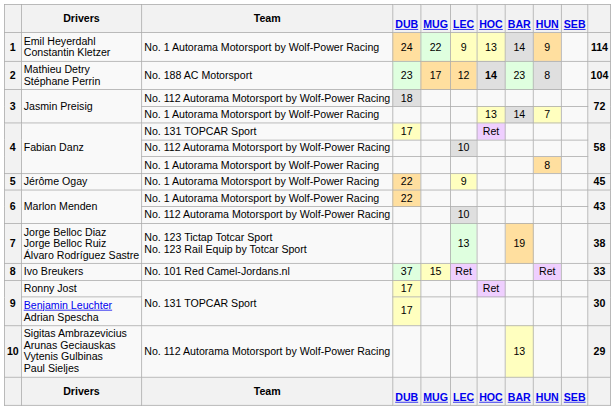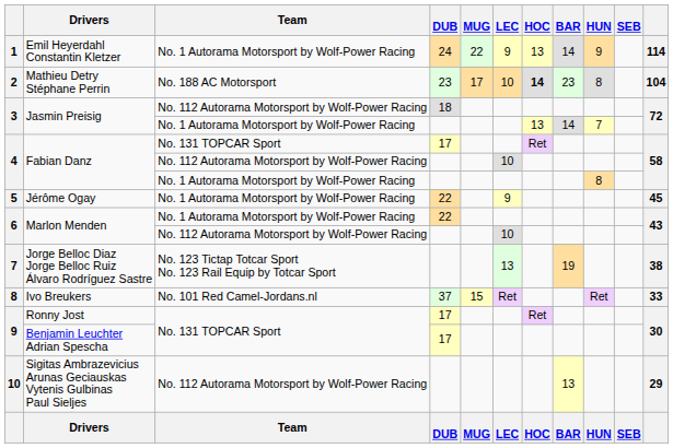 <table align=left| class="wikitable" style="font-size: 85%; text-align: center">
 <tr valign="top">
 <th valign=middle></th>
 <th valign=middle>Drivers</th>
 <th valign=middle>Team</th>
 <th><br><a href='#'>DUB</a></th>
 <th><br><a href='#'>MUG</a></th>
 <th><br><a href='#'>LEC</a></th>
 <th><br><a href='#'>HOC</a></th>
 <th><br><a href='#'>BAR</a></th>
 <th><br><a href='#'>HUN</a></th>
 <th><br><a href='#'>SEB</a></th>
 <th valign=middle>  </th>
 </tr>
 <tr>
 <th>1</th>
 <td align=left> Emil Heyerdahl<br> Constantin Kletzer</td>
 <td align=left> No. 1 Autorama Motorsport by Wolf-Power Racing</td>
 <td style="background:#FFDF9F;">24</td>
 <td style="background:#DFFFDF;">22</td>
 <td style="background:#FFFFBF;">9</td>
 <td style="background:#FFFFBF;">13</td>
 <td style="background:#DFDFDF;">14</td>
 <td style="background:#FFDF9F;">9</td>
 <td></td>
 <th>114</th>
 </tr>
 <tr>
 <th>2</th>
 <td align=left> Mathieu Detry<br> Stéphane Perrin</td>
 <td align=left> No. 188 AC Motorsport</td>
 <td style="background:#DFFFDF;">23</td>
 <td style="background:#FFDF9F;">17</td>
-<td style="background:#FFDF9F;">12</td>
+<td style="background:#FFDF9F;">10</td>
 <td style="background:#DFDFDF;"><strong>14</strong></td>
 <td style="background:#DFFFDF;">23</td>
 <td style="background:#DFDFDF;">8</td>
 <td></td>
 <th>104</th>
 </tr>
 <tr>
 <th rowspan=2>3</th>
 <td rowspan=2 align=left> Jasmin Preisig</td>
 <td align=left> No. 112 Autorama Motorsport by Wolf-Power Racing</td>
 <td style="background:#DFDFDF;">18</td>
 <td></td>
 <td></td>
 <td></td>
 <td></td>
 <td></td>
 <td></td>
 <th rowspan=2>72</th>
 </tr>
 <tr>
 <td align=left> No. 1 Autorama Motorsport by Wolf-Power Racing</td>
 <td></td>
 <td></td>
 <td></td>
 <td style="background:#FFFFBF;">13</td>
 <td style="background:#DFDFDF;">14</td>
 <td style="background:#FFFFBF;">7</td>
 <td></td>
 </tr>
 <tr>
 <th rowspan=3>4</th>
 <td rowspan=3 align=left> Fabian Danz</td>
 <td align=left> No. 131 TOPCAR Sport</td>
 <td style="background:#FFFFBF;">17</td>
 <td></td>
 <td></td>
 <td style="background:#EFCFFF;">Ret</td>
 <td></td>
 <td></td>
 <td></td>
 <th rowspan=3>58</th>
 </tr>
 <tr>
 <td align=left> No. 112 Autorama Motorsport by Wolf-Power Racing</td>
 <td></td>
 <td></td>
 <td style="background:#DFDFDF;">10</td>
 <td></td>
 <td></td>
 <td></td>
 <td></td>
 </tr>
 <tr>
 <td align=left> No. 1 Autorama Motorsport by Wolf-Power Racing</td>
 <td></td>
 <td></td>
 <td></td>
 <td></td>
 <td></td>
 <td style="background:#FFDF9F;">8</td>
 <td></td>
 </tr>
 <tr>
 <th>5</th>
 <td align=left> Jérôme Ogay</td>
 <td align=left> No. 1 Autorama Motorsport by Wolf-Power Racing</td>
 <td style="background:#FFDF9F;">22</td>
 <td></td>
 <td style="background:#FFFFBF;">9</td>
 <td></td>
 <td></td>
 <td></td>
 <td></td>
 <th>45</th>
 </tr>
 <tr>
 <th rowspan=2>6</th>
 <td rowspan=2 align=left> Marlon Menden</td>
 <td align=left> No. 1 Autorama Motorsport by Wolf-Power Racing</td>
 <td style="background:#FFDF9F;">22</td>
 <td></td>
 <td></td>
 <td></td>
 <td></td>
 <td></td>
 <td></td>
 <th rowspan=2>43</th>
 </tr>
 <tr>
 <td align=left> No. 112 Autorama Motorsport by Wolf-Power Racing</td>
 <td></td>
 <td></td>
 <td style="background:#DFDFDF;">10</td>
 <td></td>
 <td></td>
 <td></td>
 <td></td>
 </tr>
 <tr>
 <th>7</th>
 <td align=left> Jorge Belloc Diaz<br> Jorge Belloc Ruiz<br> Álvaro Rodríguez Sastre</td>
 <td align=left> No. 123 Tictap Totcar Sport<br> No. 123 Rail Equip by Totcar Sport</td>
 <td></td>
 <td></td>
 <td style="background:#DFFFDF;">13</td>
 <td></td>
 <td style="background:#FFDF9F;">19</td>
 <td></td>
 <td></td>
 <th>38</th>
 </tr>
 <tr>
 <th>8</th>
 <td align=left> Ivo Breukers</td>
 <td align=left> No. 101 Red Camel-Jordans.nl</td>
 <td style="background:#DFFFDF;">37</td>
 <td style="background:#FFFFBF;">15</td>
 <td style="background:#EFCFFF;">Ret</td>
 <td></td>
 <td></td>
 <td style="background:#EFCFFF;">Ret</td>
 <td></td>
 <th>33</th>
 </tr>
 <tr>
 <th rowspan=2>9</th>
 <td align=left> Ronny Jost</td>
 <td rowspan=2 align=left> No. 131 TOPCAR Sport</td>
 <td style="background:#FFFFBF;">17</td>
 <td></td>
 <td></td>
 <td style="background:#EFCFFF;">Ret</td>
 <td></td>
 <td></td>
 <td></td>
 <th rowspan=2>30</th>
 </tr>
 <tr>
 <td align=left> <a href='#'>Benjamin Leuchter</a><br> Adrian Spescha</td>
 <td style="background:#FFFFBF;">17</td>
 <td></td>
 <td></td>
 <td></td>
 <td></td>
 <td></td>
 <td></td>
 </tr>
 <tr>
 <th>10</th>
 <td align=left> Sigitas Ambrazevicius<br> Arunas Geciauskas<br> Vytenis Gulbinas<br> Paul Sieljes</td>
 <td align=left> No. 112 Autorama Motorsport by Wolf-Power Racing</td>
 <td></td>
 <td></td>
 <td></td>
 <td></td>
 <td style="background:#FFFFBF;">13</td>
 <td></td>
 <td></td>
 <th>29</th>
 </tr>
 <tr>
 <th valign=middle></th>
 <th valign=middle>Drivers</th>
 <th valign=middle>Team</th>
 <th><br><a href='#'>DUB</a></th>
 <th><br><a href='#'>MUG</a></th>
 <th><br><a href='#'>LEC</a></th>
 <th><br><a href='#'>HOC</a></th>
 <th><br><a href='#'>BAR</a></th>
 <th><br><a href='#'>HUN</a></th>
 <th><br><a href='#'>SEB</a></th>
 <th valign=middle>  </th>
 </tr>
 </table>
